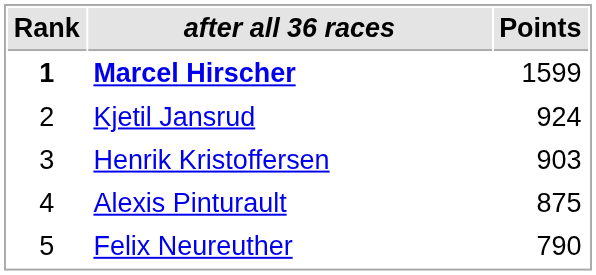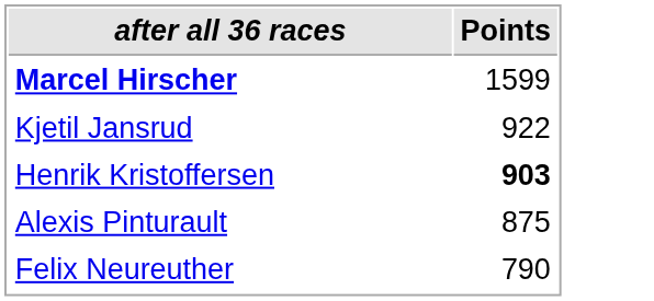 <table cellspacing="1" cellpadding="3" style="border:1px solid #aaa; font-size:86%;">
 <tr style="background:#e4e4e4;">
-<th style="border-bottom:1px solid #aaa; width:10px;">Rank</th>
 <th style="border-bottom:1px solid #aaa; width:200px; white-space:nowrap;"><em>after all 36 races</em> </th>
 <th style="border-bottom:1px solid #aaa; width:20px;">Points</th>
 </tr>
 <tr>
-<td style="text-align:center;"><strong>1</strong></td>
 <td> <strong><a href='#'>Marcel Hirscher</a></strong></td>
 <td align="right">1599</td>
 </tr>
 <tr>
-<td style="text-align:center;">2</td>
 <td> <a href='#'>Kjetil Jansrud</a></td>
-<td align="right">924</td>
+<td align="right">922</td>
 </tr>
 <tr>
-<td style="text-align:center;">3</td>
 <td> <a href='#'>Henrik Kristoffersen</a></td>
-<td align="right">903</td>
+<td align="right"><strong>903</strong></td>
 </tr>
 <tr>
-<td style="text-align:center;">4</td>
 <td> <a href='#'>Alexis Pinturault</a></td>
 <td align="right">875</td>
 </tr>
 <tr>
-<td style="text-align:center;">5</td>
 <td> <a href='#'>Felix Neureuther</a></td>
 <td align="right">790</td>
 </tr>
 </table>
